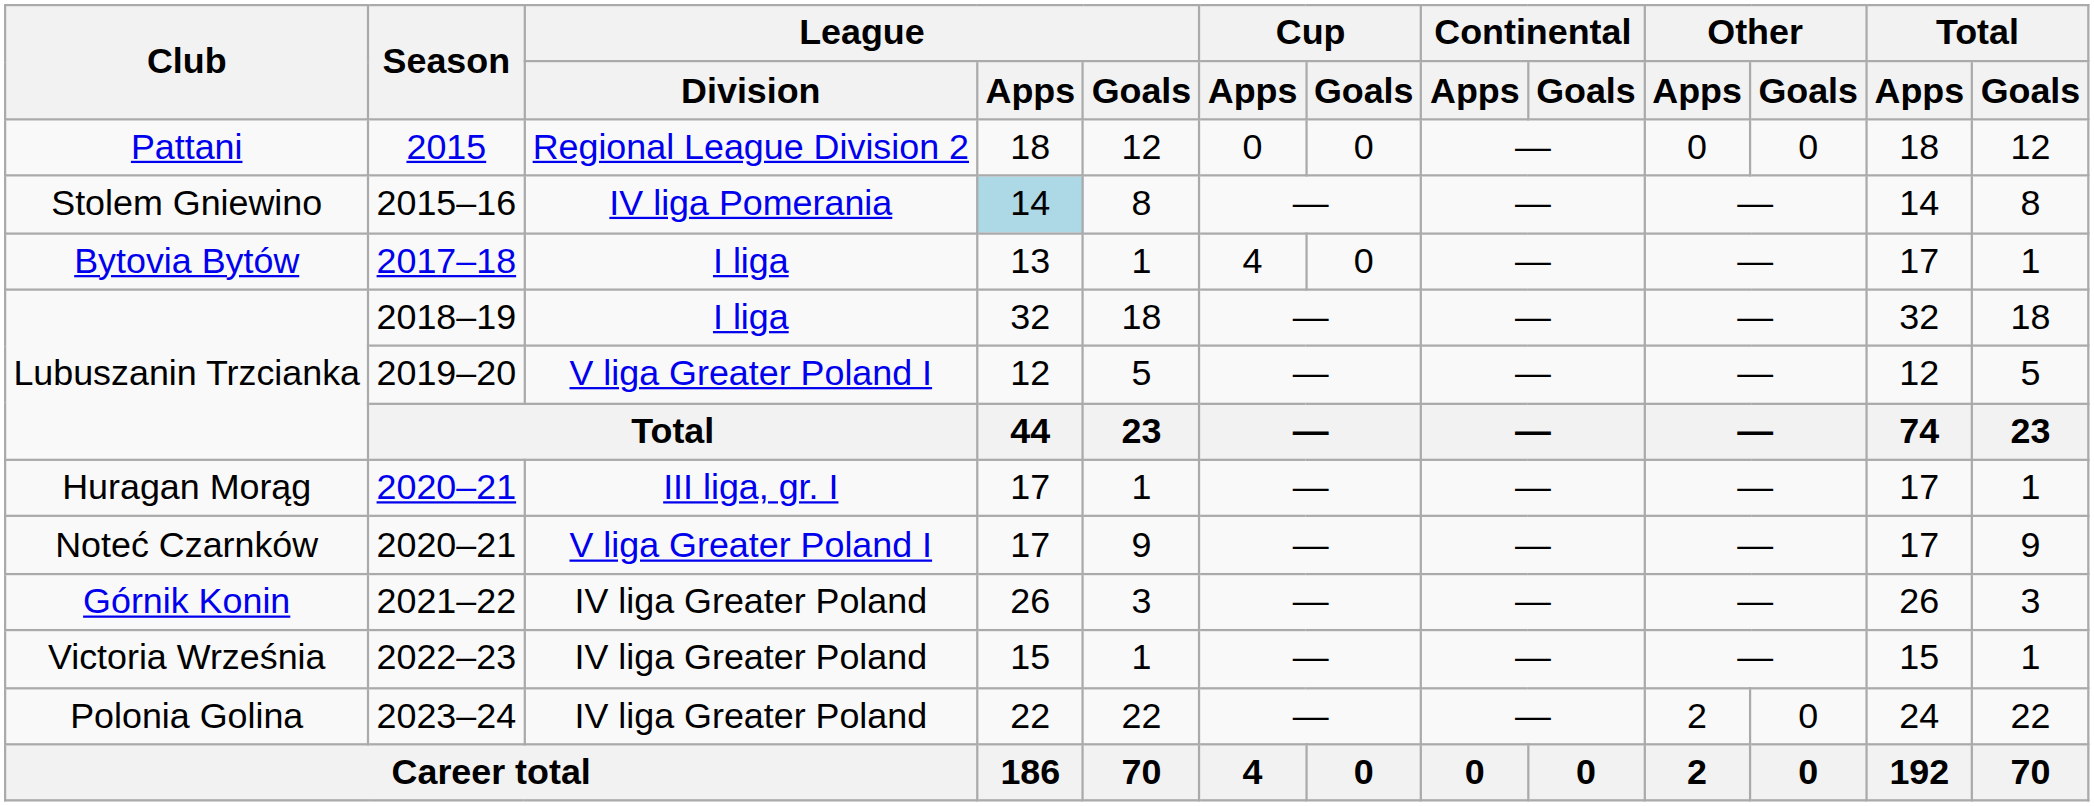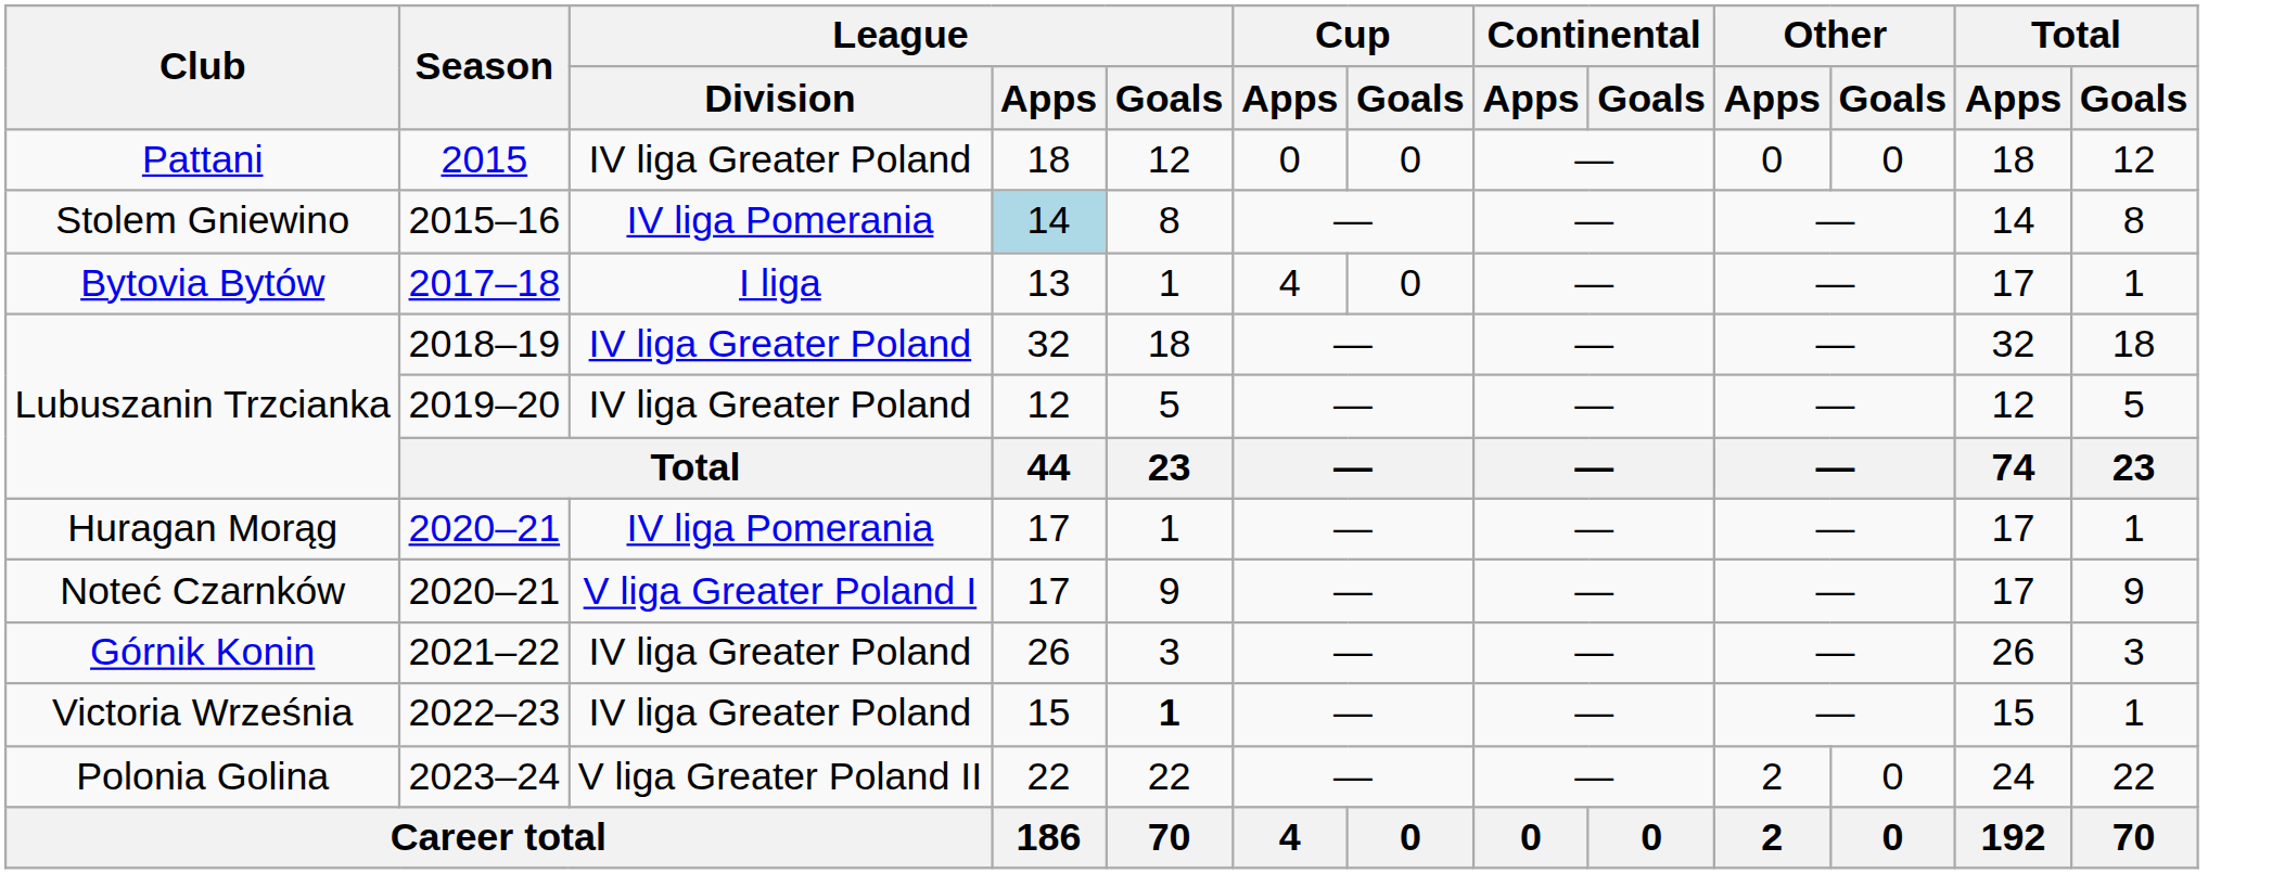 <table class="wikitable" style="text-align: center">
 <tr>
 <th rowspan="2">Club</th>
 <th rowspan="2">Season</th>
 <th colspan="3">League</th>
 <th colspan="2">Cup</th>
 <th colspan="2">Continental</th>
 <th colspan="2">Other</th>
 <th colspan="2">Total</th>
 </tr>
 <tr>
 <th>Division</th>
 <th>Apps</th>
 <th>Goals</th>
 <th>Apps</th>
 <th>Goals</th>
 <th>Apps</th>
 <th>Goals</th>
 <th>Apps</th>
 <th>Goals</th>
 <th>Apps</th>
 <th>Goals</th>
 </tr>
 <tr>
 <td><a href='#'>Pattani</a></td>
 <td><a href='#'>2015</a></td>
-<td><a href='#'>Regional League Division 2</a></td>
+<td>IV liga Greater Poland</td>
 <td>18</td>
 <td>12</td>
 <td>0</td>
 <td>0</td>
 <td colspan="2">—</td>
 <td>0</td>
 <td>0</td>
 <td>18</td>
 <td>12</td>
 </tr>
 <tr>
 <td>Stolem Gniewino</td>
 <td>2015–16</td>
 <td><a href='#'>IV liga Pomerania</a></td>
 <td style="background: lightblue;">14</td>
 <td>8</td>
 <td colspan="2">—</td>
 <td colspan="2">—</td>
 <td colspan="2">—</td>
 <td>14</td>
 <td>8</td>
 </tr>
 <tr>
 <td><a href='#'>Bytovia Bytów</a></td>
 <td><a href='#'>2017–18</a></td>
 <td><a href='#'>I liga</a></td>
 <td>13</td>
 <td>1</td>
 <td>4</td>
 <td>0</td>
 <td colspan="2">—</td>
 <td colspan="2">—</td>
 <td>17</td>
 <td>1</td>
 </tr>
 <tr>
 <td rowspan="3">Lubuszanin Trzcianka</td>
 <td>2018–19</td>
-<td><a href='#'>I liga</a></td>
+<td><a href='#'>IV liga Greater Poland</a></td>
 <td>32</td>
 <td>18</td>
 <td colspan="2">—</td>
 <td colspan="2">—</td>
 <td colspan="2">—</td>
 <td>32</td>
 <td>18</td>
 </tr>
 <tr>
 <td>2019–20</td>
-<td><a href='#'>V liga Greater Poland I</a></td>
+<td>IV liga Greater Poland</td>
 <td>12</td>
 <td>5</td>
 <td colspan="2">—</td>
 <td colspan="2">—</td>
 <td colspan="2">—</td>
 <td>12</td>
 <td>5</td>
 </tr>
 <tr>
 <th colspan="2">Total</th>
 <th>44</th>
 <th>23</th>
 <th colspan="2">—</th>
 <th colspan="2">—</th>
 <th colspan="2">—</th>
 <th>74</th>
 <th>23</th>
 </tr>
 <tr>
 <td>Huragan Morąg</td>
 <td><a href='#'>2020–21</a></td>
-<td><a href='#'>III liga, gr. I</a></td>
+<td><a href='#'>IV liga Pomerania</a></td>
 <td>17</td>
 <td>1</td>
 <td colspan="2">—</td>
 <td colspan="2">—</td>
 <td colspan="2">—</td>
 <td>17</td>
 <td>1</td>
 </tr>
 <tr>
 <td>Noteć Czarnków</td>
 <td>2020–21</td>
 <td><a href='#'>V liga Greater Poland I</a></td>
 <td>17</td>
 <td>9</td>
 <td colspan="2">—</td>
 <td colspan="2">—</td>
 <td colspan="2">—</td>
 <td>17</td>
 <td>9</td>
 </tr>
 <tr>
 <td><a href='#'>Górnik Konin</a></td>
 <td>2021–22</td>
 <td>IV liga Greater Poland</td>
 <td>26</td>
 <td>3</td>
 <td colspan="2">—</td>
 <td colspan="2">—</td>
 <td colspan="2">—</td>
 <td>26</td>
 <td>3</td>
 </tr>
 <tr>
 <td>Victoria Września</td>
 <td>2022–23</td>
 <td>IV liga Greater Poland</td>
 <td>15</td>
-<td>1</td>
+<td><strong>1</strong></td>
 <td colspan="2">—</td>
 <td colspan="2">—</td>
 <td colspan="2">—</td>
 <td>15</td>
 <td>1</td>
 </tr>
 <tr>
 <td>Polonia Golina</td>
 <td>2023–24</td>
-<td>IV liga Greater Poland</td>
+<td>V liga Greater Poland II</td>
 <td>22</td>
 <td>22</td>
 <td colspan="2">—</td>
 <td colspan="2">—</td>
 <td>2</td>
 <td>0</td>
 <td>24</td>
 <td>22</td>
 </tr>
 <tr>
 <th colspan="3">Career total</th>
 <th>186</th>
 <th>70</th>
 <th>4</th>
 <th>0</th>
 <th>0</th>
 <th>0</th>
 <th>2</th>
 <th>0</th>
 <th>192</th>
 <th>70</th>
 </tr>
 </table>
